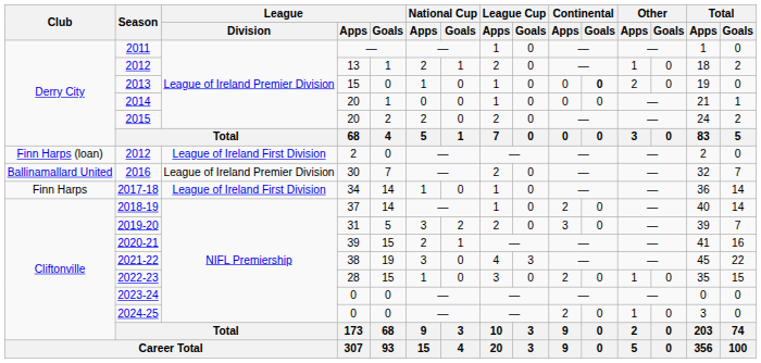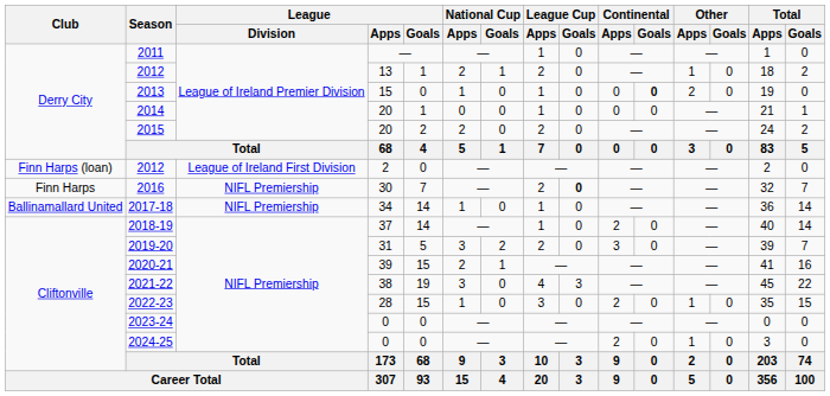 <table class="wikitable" style="text-align: center">
 <tr>
 <th rowspan="2">Club</th>
 <th rowspan="2">Season</th>
 <th colspan="3">League</th>
 <th colspan="2">National Cup</th>
 <th colspan="2">League Cup</th>
 <th colspan="2">Continental</th>
 <th colspan="2">Other</th>
 <th colspan="2">Total</th>
 </tr>
 <tr>
 <th>Division</th>
 <th>Apps</th>
 <th>Goals</th>
 <th>Apps</th>
 <th>Goals</th>
 <th>Apps</th>
 <th>Goals</th>
 <th>Apps</th>
 <th>Goals</th>
 <th>Apps</th>
 <th>Goals</th>
 <th>Apps</th>
 <th>Goals</th>
 </tr>
 <tr>
 <td rowspan="6"><a href='#'>Derry City</a></td>
 <td><a href='#'>2011</a></td>
 <td rowspan="5"><a href='#'>League of Ireland Premier Division</a></td>
 <td colspan="2">—</td>
 <td colspan="2">—</td>
 <td>1</td>
 <td>0</td>
 <td colspan="2">—</td>
 <td colspan="2">—</td>
 <td>1</td>
 <td>0</td>
 </tr>
 <tr>
 <td><a href='#'>2012</a></td>
 <td>13</td>
 <td>1</td>
 <td>2</td>
 <td>1</td>
 <td>2</td>
 <td>0</td>
 <td colspan="2">—</td>
 <td>1</td>
 <td>0</td>
 <td>18</td>
 <td>2</td>
 </tr>
 <tr>
 <td><a href='#'>2013</a></td>
 <td>15</td>
 <td>0</td>
 <td>1</td>
 <td>0</td>
 <td>1</td>
 <td>0</td>
 <td>0</td>
 <td><strong>0</strong></td>
 <td>2</td>
 <td>0</td>
 <td>19</td>
 <td>0</td>
 </tr>
 <tr>
 <td><a href='#'>2014</a></td>
 <td>20</td>
 <td>1</td>
 <td>0</td>
 <td>0</td>
 <td>1</td>
 <td>0</td>
 <td>0</td>
 <td>0</td>
 <td colspan="2">—</td>
 <td>21</td>
 <td>1</td>
 </tr>
 <tr>
 <td><a href='#'>2015</a></td>
 <td>20</td>
 <td>2</td>
 <td>2</td>
 <td>0</td>
 <td>2</td>
 <td>0</td>
 <td colspan="2">—</td>
 <td colspan="2">—</td>
 <td>24</td>
 <td>2</td>
 </tr>
 <tr>
 <th colspan="2">Total</th>
 <th>68</th>
 <th>4</th>
 <th>5</th>
 <th>1</th>
 <th>7</th>
 <th>0</th>
 <th>0</th>
 <th>0</th>
 <th>3</th>
 <th>0</th>
 <th>83</th>
 <th>5</th>
 </tr>
 <tr>
 <td><a href='#'>Finn Harps</a> (loan)</td>
 <td><a href='#'>2012</a></td>
 <td><a href='#'>League of Ireland First Division</a></td>
 <td>2</td>
 <td>0</td>
 <td colspan="2">—</td>
 <td colspan="2">—</td>
 <td colspan="2">—</td>
 <td colspan="2">—</td>
 <td>2</td>
 <td>0</td>
 </tr>
 <tr>
-<td><a href='#'>Ballinamallard United</a></td>
+<td>Finn Harps</td>
 <td><a href='#'>2016</a></td>
-<td>League of Ireland Premier Division</td>
+<td><a href='#'>NIFL Premiership</a></td>
 <td>30</td>
 <td>7</td>
 <td colspan="2">—</td>
 <td>2</td>
-<td>0</td>
+<td><strong>0</strong></td>
 <td colspan="2">—</td>
 <td colspan="2">—</td>
 <td>32</td>
 <td>7</td>
 </tr>
 <tr>
-<td>Finn Harps</td>
+<td><a href='#'>Ballinamallard United</a></td>
 <td><a href='#'>2017-18</a></td>
-<td><a href='#'>League of Ireland First Division</a></td>
+<td><a href='#'>NIFL Premiership</a></td>
 <td>34</td>
 <td>14</td>
 <td>1</td>
 <td>0</td>
 <td>1</td>
 <td>0</td>
 <td colspan="2">—</td>
 <td colspan="2">—</td>
 <td>36</td>
 <td>14</td>
 </tr>
 <tr>
 <td rowspan="8"><a href='#'>Cliftonville</a></td>
 <td><a href='#'>2018-19</a></td>
 <td rowspan="7"><a href='#'>NIFL Premiership</a></td>
 <td>37</td>
 <td>14</td>
 <td colspan="2">—</td>
 <td>1</td>
 <td>0</td>
 <td>2</td>
 <td>0</td>
 <td colspan="2">—</td>
 <td>40</td>
 <td>14</td>
 </tr>
 <tr>
 <td><a href='#'>2019-20</a></td>
 <td>31</td>
 <td>5</td>
 <td>3</td>
 <td>2</td>
 <td>2</td>
 <td>0</td>
 <td>3</td>
 <td>0</td>
 <td colspan="2">—</td>
 <td>39</td>
 <td>7</td>
 </tr>
 <tr>
 <td><a href='#'>2020-21</a></td>
 <td>39</td>
 <td>15</td>
 <td>2</td>
 <td>1</td>
 <td colspan="2">—</td>
 <td colspan="2">—</td>
 <td colspan="2">—</td>
 <td>41</td>
 <td>16</td>
 </tr>
 <tr>
 <td><a href='#'>2021-22</a></td>
 <td>38</td>
 <td>19</td>
 <td>3</td>
 <td>0</td>
 <td>4</td>
 <td>3</td>
 <td colspan="2">—</td>
 <td colspan="2">—</td>
 <td>45</td>
 <td>22</td>
 </tr>
 <tr>
 <td><a href='#'>2022-23</a></td>
 <td>28</td>
 <td>15</td>
 <td>1</td>
 <td>0</td>
 <td>3</td>
 <td>0</td>
 <td>2</td>
 <td>0</td>
 <td>1</td>
 <td>0</td>
 <td>35</td>
 <td>15</td>
 </tr>
 <tr>
 <td><a href='#'>2023-24</a></td>
 <td>0</td>
 <td>0</td>
 <td colspan="2">—</td>
 <td colspan="2">—</td>
 <td colspan="2">—</td>
 <td colspan="2">—</td>
 <td>0</td>
 <td>0</td>
 </tr>
 <tr>
 <td><a href='#'>2024-25</a></td>
 <td>0</td>
 <td>0</td>
 <td colspan="2">—</td>
 <td colspan="2">—</td>
 <td>2</td>
 <td>0</td>
 <td>1</td>
 <td>0</td>
 <td>3</td>
 <td>0</td>
 </tr>
 <tr>
 <th colspan="2">Total</th>
 <th>173</th>
 <th>68</th>
 <th>9</th>
 <th>3</th>
 <th>10</th>
 <th>3</th>
 <th>9</th>
 <th>0</th>
 <th>2</th>
 <th>0</th>
 <th>203</th>
 <th>74</th>
 </tr>
 <tr>
 <th colspan="3">Career Total</th>
 <th>307</th>
 <th>93</th>
 <th>15</th>
 <th>4</th>
 <th>20</th>
 <th>3</th>
 <th>9</th>
 <th>0</th>
 <th>5</th>
 <th>0</th>
 <th>356</th>
 <th>100</th>
 </tr>
 </table>
